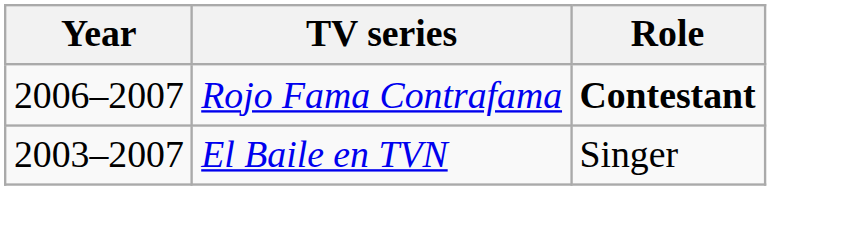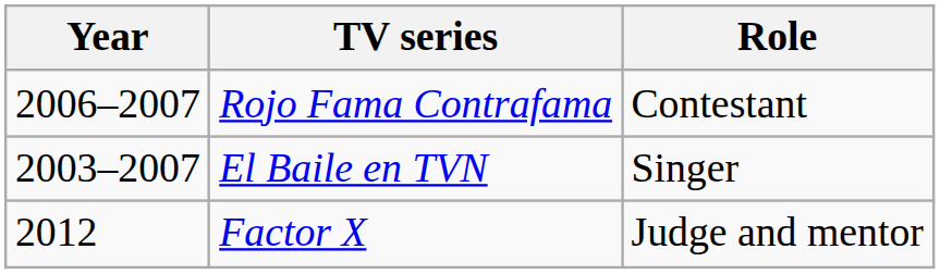 <table class="wikitable sortable">
 <tr>
 <th>Year</th>
 <th>TV series</th>
 <th>Role</th>
 </tr>
 <tr>
 <td>2006–2007</td>
 <td><em><a href='#'>Rojo Fama Contrafama</a></em></td>
-<td><strong>Contestant</strong></td>
+<td>Contestant</td>
 </tr>
 <tr>
 <td>2003–2007</td>
 <td><em><a href='#'>El Baile en TVN</a></em></td>
 <td>Singer</td>
 </tr>
+<tr>
+<td>2012</td>
+<td><em><a href='#'>Factor X</a></em></td>
+<td>Judge and mentor</td>
+</tr>
 </table>
